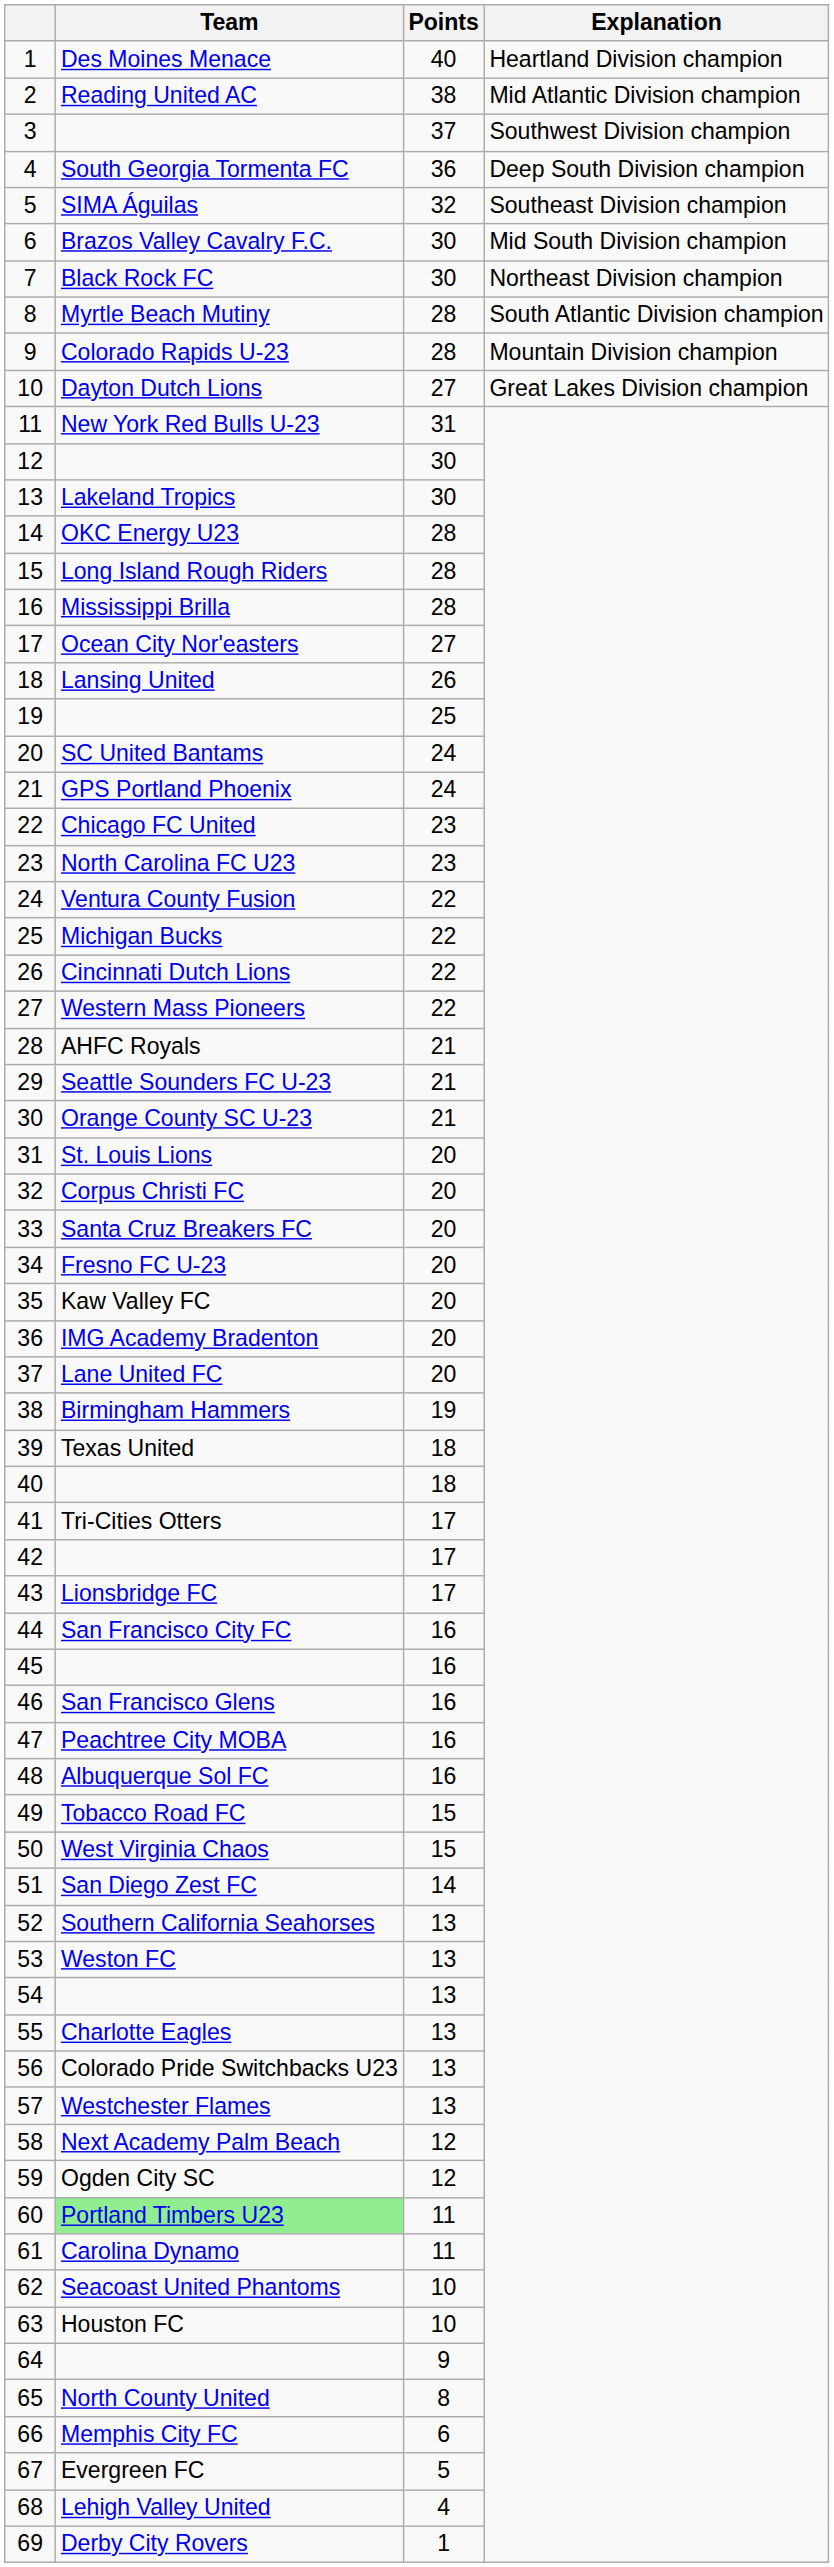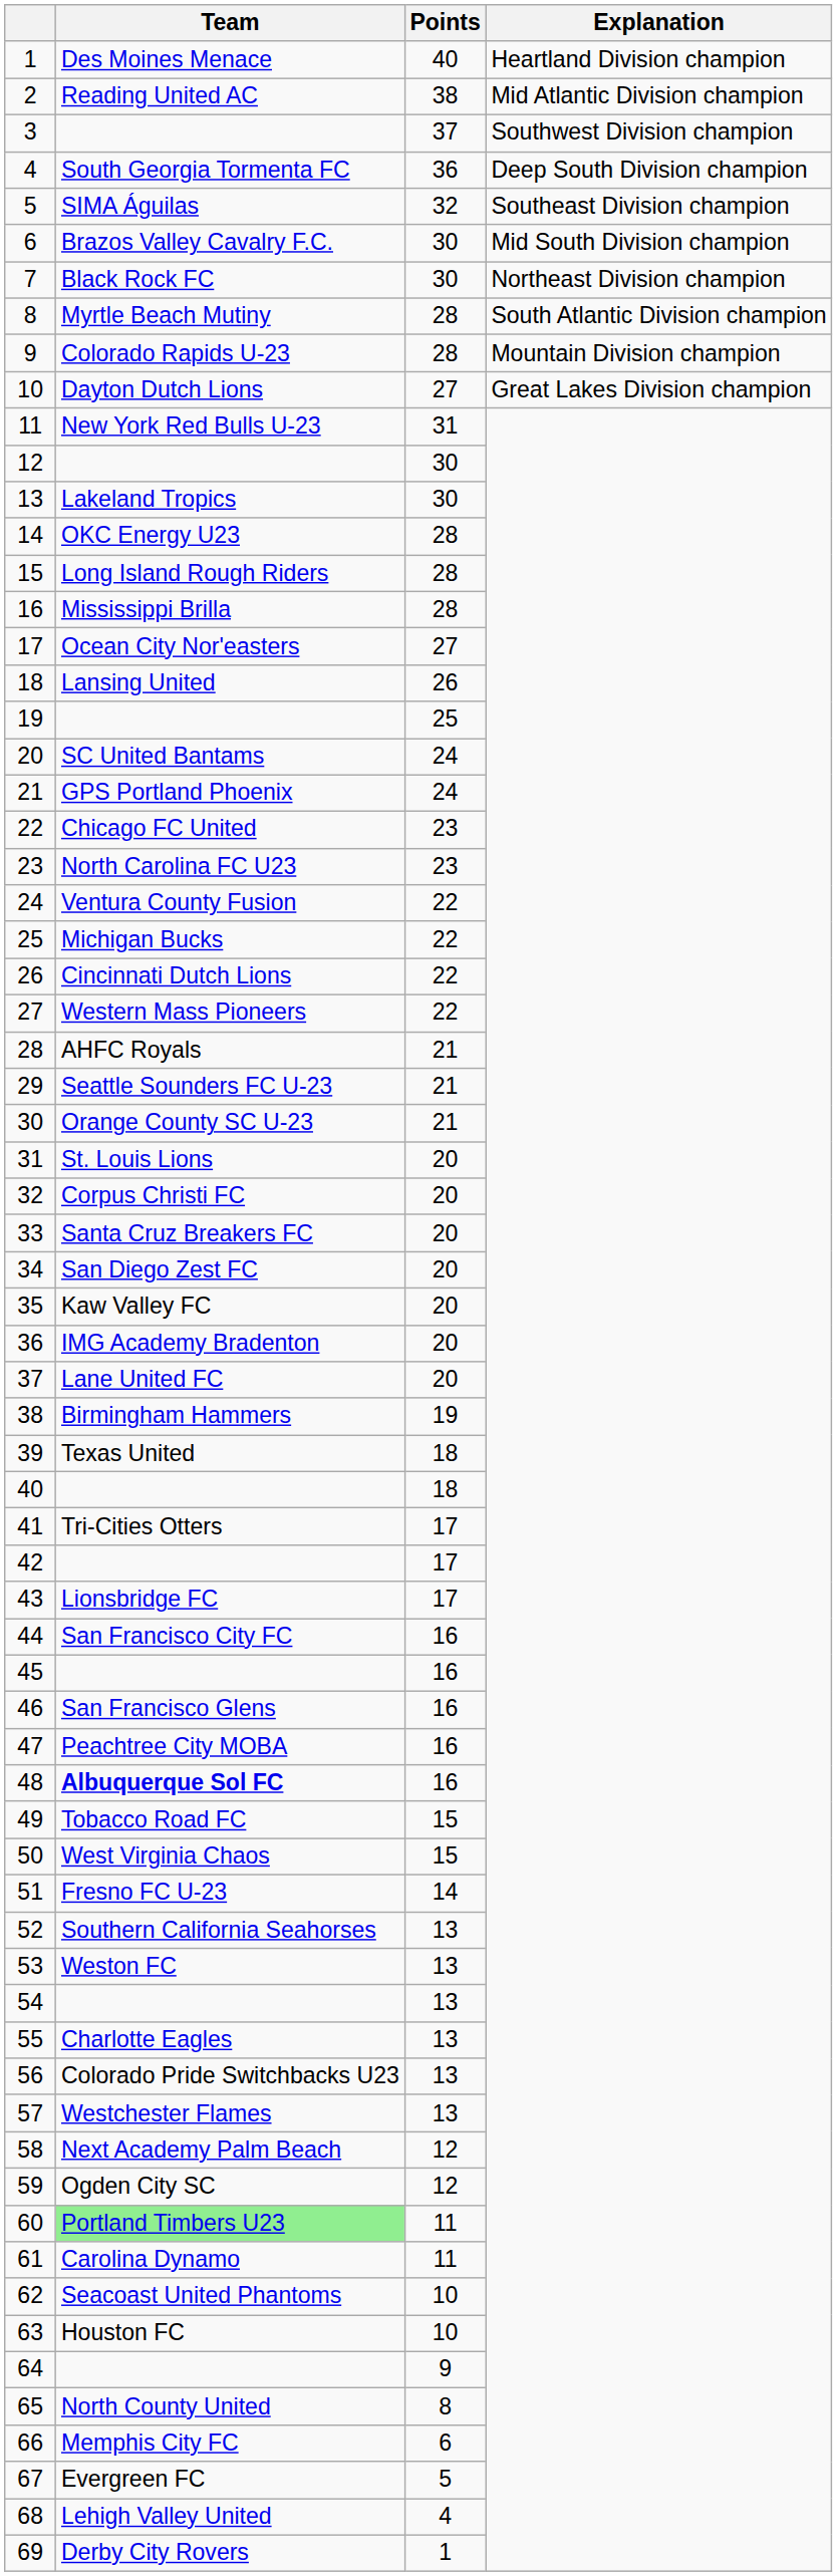 <table class="wikitable sortable" border="1">
 <tr>
 <th width="28"></th>
 <th>Team</th>
 <th>Points</th>
 <th class=unsortable>Explanation</th>
 </tr>
 <tr>
 <td align=center>1</td>
 <td><a href='#'>Des Moines Menace</a></td>
 <td align=center>40</td>
 <td>Heartland Division champion</td>
 </tr>
 <tr>
 <td align=center>2</td>
 <td><a href='#'>Reading United AC</a></td>
 <td align=center>38</td>
 <td>Mid Atlantic Division champion</td>
 </tr>
 <tr>
 <td align=center>3</td>
 <td></td>
 <td align=center>37</td>
 <td>Southwest Division champion</td>
 </tr>
 <tr>
 <td align=center>4</td>
 <td><a href='#'>South Georgia Tormenta FC</a></td>
 <td align=center>36</td>
 <td>Deep South Division champion</td>
 </tr>
 <tr>
 <td align=center>5</td>
 <td><a href='#'>SIMA Águilas</a></td>
 <td align=center>32</td>
 <td>Southeast Division champion</td>
 </tr>
 <tr>
 <td align=center>6</td>
 <td><a href='#'>Brazos Valley Cavalry F.C.</a></td>
 <td align=center>30</td>
 <td>Mid South Division champion</td>
 </tr>
 <tr>
 <td align=center>7</td>
 <td><a href='#'>Black Rock FC</a></td>
 <td align=center>30</td>
 <td>Northeast Division champion</td>
 </tr>
 <tr>
 <td align=center>8</td>
 <td><a href='#'>Myrtle Beach Mutiny</a></td>
 <td align=center>28</td>
 <td>South Atlantic Division champion</td>
 </tr>
 <tr>
 <td align=center>9</td>
 <td><a href='#'>Colorado Rapids U-23</a></td>
 <td align=center>28</td>
 <td>Mountain Division champion</td>
 </tr>
 <tr>
 <td align=center>10</td>
 <td><a href='#'>Dayton Dutch Lions</a></td>
 <td align=center>27</td>
 <td>Great Lakes Division champion</td>
 </tr>
 <tr>
 <td align=center>11</td>
 <td><a href='#'>New York Red Bulls U-23</a></td>
 <td align=center>31</td>
 <td rowspan=59></td>
 </tr>
 <tr>
 <td align=center>12</td>
 <td></td>
 <td align=center>30</td>
 </tr>
 <tr>
 <td align=center>13</td>
 <td><a href='#'>Lakeland Tropics</a></td>
 <td align=center>30</td>
 </tr>
 <tr>
 <td align=center>14</td>
 <td><a href='#'>OKC Energy U23</a></td>
 <td align=center>28</td>
 </tr>
 <tr>
 <td align=center>15</td>
 <td><a href='#'>Long Island Rough Riders</a></td>
 <td align=center>28</td>
 </tr>
 <tr>
 <td align=center>16</td>
 <td><a href='#'>Mississippi Brilla</a></td>
 <td align=center>28</td>
 </tr>
 <tr>
 <td align=center>17</td>
 <td><a href='#'>Ocean City Nor'easters</a></td>
 <td align=center>27</td>
 </tr>
 <tr>
 <td align=center>18</td>
 <td><a href='#'>Lansing United</a></td>
 <td align=center>26</td>
 </tr>
 <tr>
 <td align=center>19</td>
 <td></td>
 <td align=center>25</td>
 </tr>
 <tr>
 <td align=center>20</td>
 <td><a href='#'>SC United Bantams</a></td>
 <td align=center>24</td>
 </tr>
 <tr>
 <td align=center>21</td>
 <td><a href='#'>GPS Portland Phoenix</a></td>
 <td align=center>24</td>
 </tr>
 <tr>
 <td align=center>22</td>
 <td><a href='#'>Chicago FC United</a></td>
 <td align=center>23</td>
 </tr>
 <tr>
 <td align=center>23</td>
 <td><a href='#'>North Carolina FC U23</a></td>
 <td align=center>23</td>
 </tr>
 <tr>
 <td align=center>24</td>
 <td><a href='#'>Ventura County Fusion</a></td>
 <td align=center>22</td>
 </tr>
 <tr>
 <td align=center>25</td>
 <td><a href='#'>Michigan Bucks</a></td>
 <td align=center>22</td>
 </tr>
 <tr>
 <td align=center>26</td>
 <td><a href='#'>Cincinnati Dutch Lions</a></td>
 <td align=center>22</td>
 </tr>
 <tr>
 <td align=center>27</td>
 <td><a href='#'>Western Mass Pioneers</a></td>
 <td align=center>22</td>
 </tr>
 <tr>
 <td align=center>28</td>
 <td>AHFC Royals</td>
 <td align=center>21</td>
 </tr>
 <tr>
 <td align=center>29</td>
 <td><a href='#'>Seattle Sounders FC U-23</a></td>
 <td align=center>21</td>
 </tr>
 <tr>
 <td align=center>30</td>
 <td><a href='#'>Orange County SC U-23</a></td>
 <td align=center>21</td>
 </tr>
 <tr>
 <td align=center>31</td>
 <td><a href='#'>St. Louis Lions</a></td>
 <td align=center>20</td>
 </tr>
 <tr>
 <td align=center>32</td>
 <td><a href='#'>Corpus Christi FC</a></td>
 <td align=center>20</td>
 </tr>
 <tr>
 <td align=center>33</td>
 <td><a href='#'>Santa Cruz Breakers FC</a></td>
 <td align=center>20</td>
 </tr>
 <tr>
 <td align=center>34</td>
-<td><a href='#'>Fresno FC U-23</a></td>
+<td><a href='#'>San Diego Zest FC</a></td>
 <td align=center>20</td>
 </tr>
 <tr>
 <td align=center>35</td>
 <td>Kaw Valley FC</td>
 <td align=center>20</td>
 </tr>
 <tr>
 <td align=center>36</td>
 <td><a href='#'>IMG Academy Bradenton</a></td>
 <td align=center>20</td>
 </tr>
 <tr>
 <td align=center>37</td>
 <td><a href='#'>Lane United FC</a></td>
 <td align=center>20</td>
 </tr>
 <tr>
 <td align=center>38</td>
 <td><a href='#'>Birmingham Hammers</a></td>
 <td align=center>19</td>
 </tr>
 <tr>
 <td align=center>39</td>
 <td>Texas United</td>
 <td align=center>18</td>
 </tr>
 <tr>
 <td align=center>40</td>
 <td></td>
 <td align=center>18</td>
 </tr>
 <tr>
 <td align=center>41</td>
 <td>Tri-Cities Otters</td>
 <td align=center>17</td>
 </tr>
 <tr>
 <td align=center>42</td>
 <td></td>
 <td align=center>17</td>
 </tr>
 <tr>
 <td align=center>43</td>
 <td><a href='#'>Lionsbridge FC</a></td>
 <td align=center>17</td>
 </tr>
 <tr>
 <td align=center>44</td>
 <td><a href='#'>San Francisco City FC</a></td>
 <td align=center>16</td>
 </tr>
 <tr>
 <td align=center>45</td>
 <td></td>
 <td align=center>16</td>
 </tr>
 <tr>
 <td align=center>46</td>
 <td><a href='#'>San Francisco Glens</a></td>
 <td align=center>16</td>
 </tr>
 <tr>
 <td align=center>47</td>
 <td><a href='#'>Peachtree City MOBA</a></td>
 <td align=center>16</td>
 </tr>
 <tr>
 <td align=center>48</td>
-<td><a href='#'>Albuquerque Sol FC</a></td>
+<td><strong><a href='#'>Albuquerque Sol FC</a></strong></td>
 <td align=center>16</td>
 </tr>
 <tr>
 <td align=center>49</td>
 <td><a href='#'>Tobacco Road FC</a></td>
 <td align=center>15</td>
 </tr>
 <tr>
 <td align=center>50</td>
 <td><a href='#'>West Virginia Chaos</a></td>
 <td align=center>15</td>
 </tr>
 <tr>
 <td align=center>51</td>
-<td><a href='#'>San Diego Zest FC</a></td>
+<td><a href='#'>Fresno FC U-23</a></td>
 <td align=center>14</td>
 </tr>
 <tr>
 <td align=center>52</td>
 <td><a href='#'>Southern California Seahorses</a></td>
 <td align=center>13</td>
 </tr>
 <tr>
 <td align=center>53</td>
 <td><a href='#'>Weston FC</a></td>
 <td align=center>13</td>
 </tr>
 <tr>
 <td align=center>54</td>
 <td></td>
 <td align=center>13</td>
 </tr>
 <tr>
 <td align=center>55</td>
 <td><a href='#'>Charlotte Eagles</a></td>
 <td align=center>13</td>
 </tr>
 <tr>
 <td align=center>56</td>
 <td>Colorado Pride Switchbacks U23</td>
 <td align=center>13</td>
 </tr>
 <tr>
 <td align=center>57</td>
 <td><a href='#'>Westchester Flames</a></td>
 <td align=center>13</td>
 </tr>
 <tr>
 <td align=center>58</td>
 <td><a href='#'>Next Academy Palm Beach</a></td>
 <td align=center>12</td>
 </tr>
 <tr>
 <td align=center>59</td>
 <td>Ogden City SC</td>
 <td align=center>12</td>
 </tr>
 <tr>
 <td align=center>60</td>
 <td style="background: lightgreen;"><a href='#'>Portland Timbers U23</a></td>
 <td align=center>11</td>
 </tr>
 <tr>
 <td align=center>61</td>
 <td><a href='#'>Carolina Dynamo</a></td>
 <td align=center>11</td>
 </tr>
 <tr>
 <td align=center>62</td>
 <td><a href='#'>Seacoast United Phantoms</a></td>
 <td align=center>10</td>
 </tr>
 <tr>
 <td align=center>63</td>
 <td>Houston FC</td>
 <td align=center>10</td>
 </tr>
 <tr>
 <td align=center>64</td>
 <td></td>
 <td align=center>9</td>
 </tr>
 <tr>
 <td align=center>65</td>
 <td><a href='#'>North County United</a></td>
 <td align=center>8</td>
 </tr>
 <tr>
 <td align=center>66</td>
 <td><a href='#'>Memphis City FC</a></td>
 <td align=center>6</td>
 </tr>
 <tr>
 <td align=center>67</td>
 <td>Evergreen FC</td>
 <td align=center>5</td>
 </tr>
 <tr>
 <td align=center>68</td>
 <td><a href='#'>Lehigh Valley United</a></td>
 <td align=center>4</td>
 </tr>
 <tr>
 <td align=center>69</td>
 <td><a href='#'>Derby City Rovers</a></td>
 <td align=center>1</td>
 </tr>
 </table>
